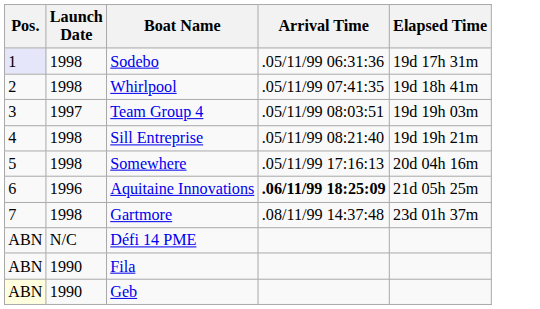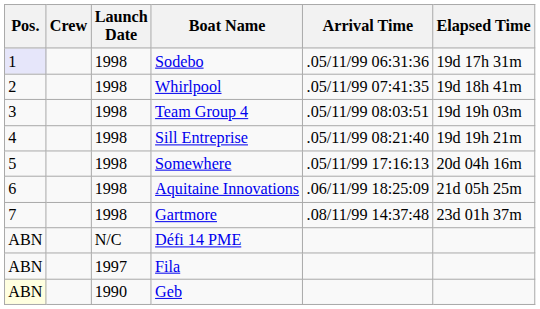 <table class="wikitable sortable">
 <tr>
 <th>Pos.</th>
+<th>Crew</th>
 <th>Launch<br>Date</th>
 <th>Boat Name</th>
 <th>Arrival Time</th>
 <th>Elapsed Time</th>
 </tr>
 <tr>
 <td style="background: lavender;">1</td>
+<td><br></td>
 <td>1998</td>
 <td><a href='#'>Sodebo</a></td>
 <td>.05/11/99 06:31:36</td>
 <td>19d 17h 31m</td>
 </tr>
 <tr>
 <td>2</td>
+<td><br></td>
 <td>1998</td>
 <td><a href='#'>Whirlpool</a></td>
 <td>.05/11/99 07:41:35</td>
 <td>19d 18h 41m</td>
 </tr>
 <tr>
 <td>3</td>
-<td>1997</td>
+<td><br></td>
+<td>1998</td>
 <td><a href='#'>Team Group 4</a></td>
 <td>.05/11/99 08:03:51</td>
 <td>19d 19h 03m</td>
 </tr>
 <tr>
 <td>4</td>
+<td><br></td>
 <td>1998</td>
 <td><a href='#'>Sill Entreprise</a></td>
 <td>.05/11/99 08:21:40</td>
 <td>19d 19h 21m</td>
 </tr>
 <tr>
 <td>5</td>
+<td><br></td>
 <td>1998</td>
 <td><a href='#'>Somewhere</a></td>
 <td>.05/11/99 17:16:13</td>
 <td>20d 04h 16m</td>
 </tr>
 <tr>
 <td>6</td>
-<td>1996</td>
+<td><br></td>
+<td>1998</td>
 <td><a href='#'>Aquitaine Innovations</a></td>
-<td><strong>.06/11/99 18:25:09</strong></td>
+<td>.06/11/99 18:25:09</td>
 <td>21d 05h 25m</td>
 </tr>
 <tr>
 <td>7</td>
+<td><br></td>
 <td>1998</td>
 <td><a href='#'>Gartmore</a></td>
 <td>.08/11/99 14:37:48</td>
 <td>23d 01h 37m</td>
 </tr>
 <tr>
 <td>ABN</td>
+<td><br></td>
 <td>N/C</td>
 <td><a href='#'>Défi 14 PME</a></td>
 <td></td>
 <td></td>
 </tr>
 <tr>
 <td>ABN</td>
-<td>1990</td>
+<td><br></td>
+<td>1997</td>
 <td><a href='#'>Fila</a></td>
 <td></td>
 <td></td>
 </tr>
 <tr>
 <td style="background: lightyellow;">ABN</td>
+<td><br></td>
 <td>1990</td>
 <td><a href='#'>Geb</a></td>
 <td></td>
 <td></td>
 </tr>
 </table>
